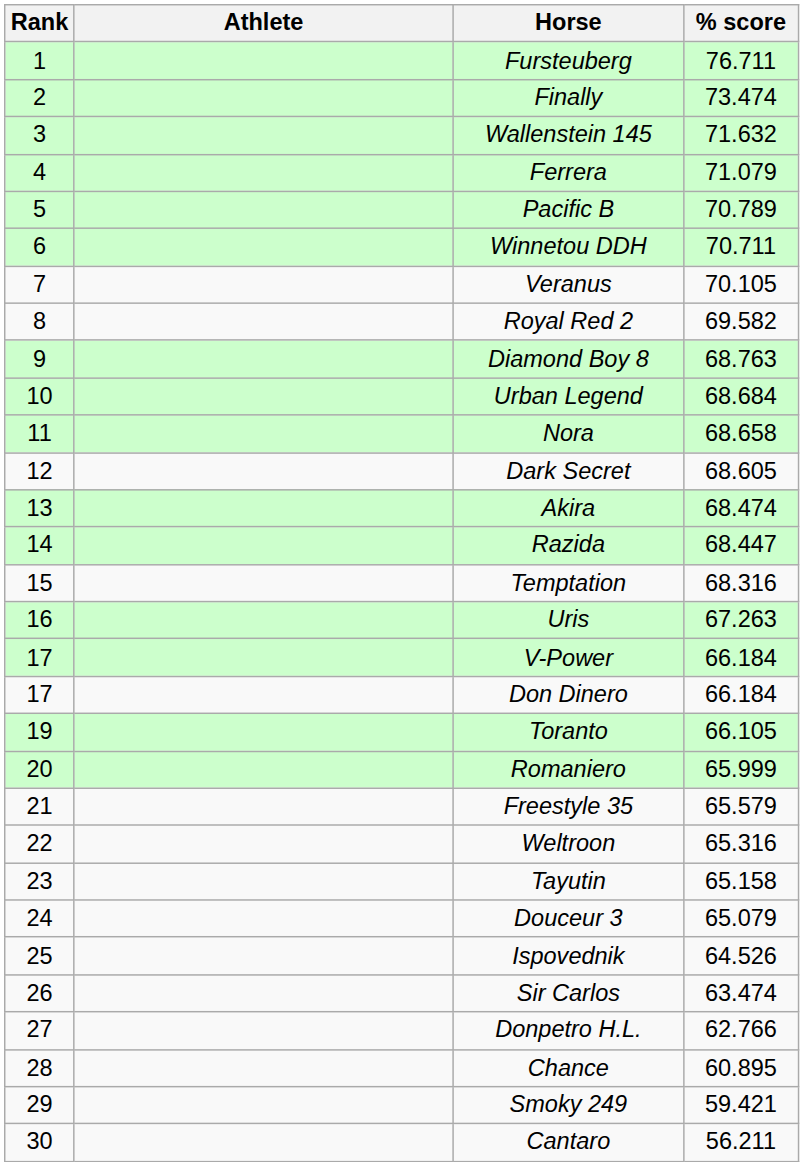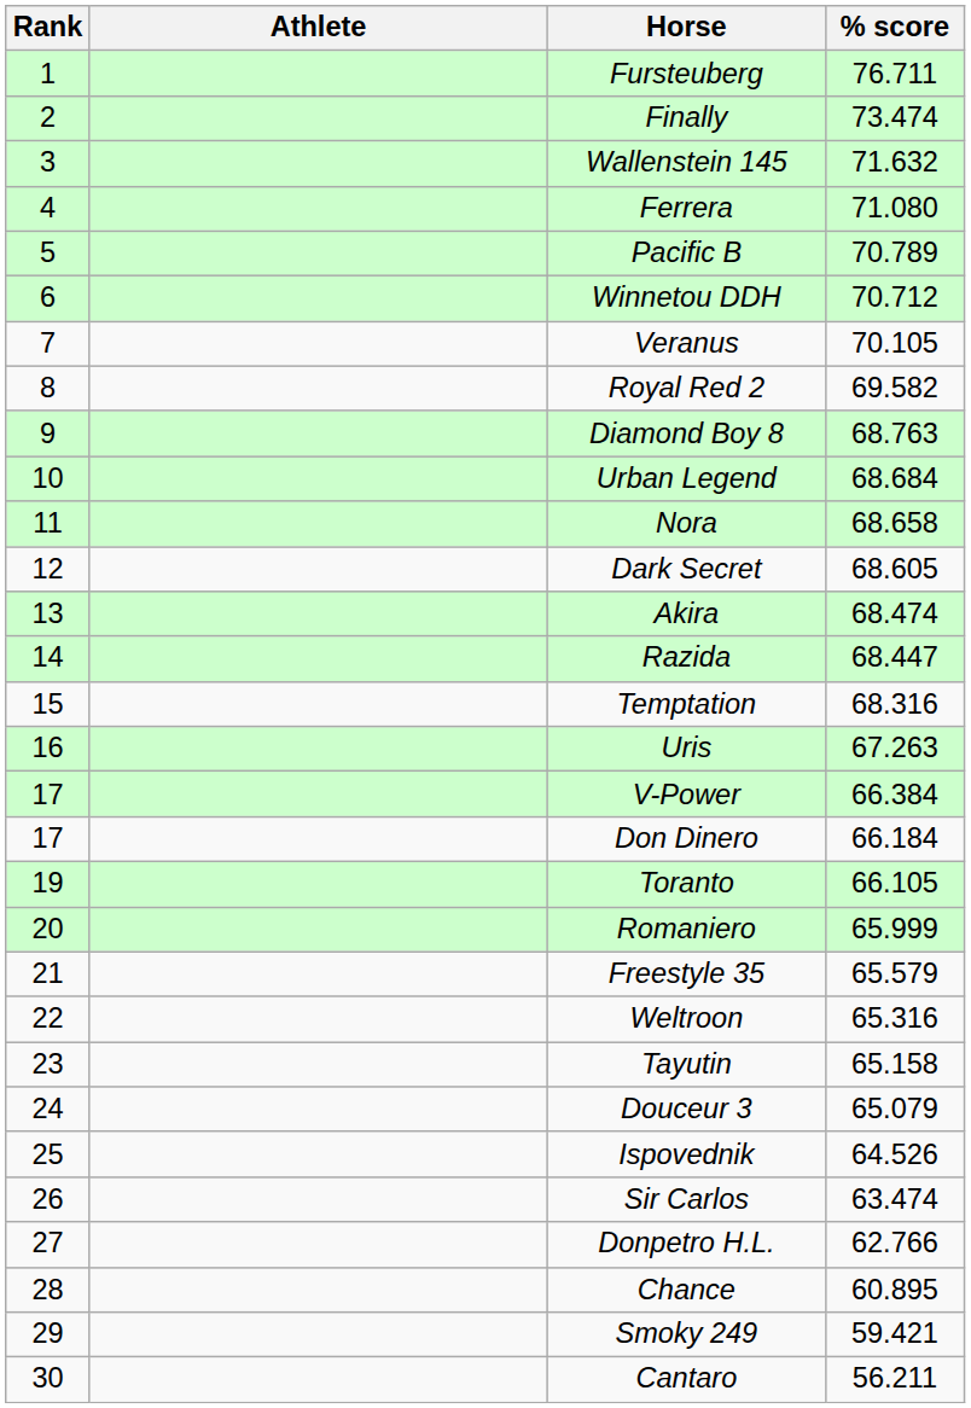 <table class="wikitable" style="text-align:center">
 <tr>
 <th width=40>Rank</th>
 <th width=250>Athlete</th>
 <th width=150>Horse</th>
 <th width=70>% score</th>
 </tr>
 <tr bgcolor="ccffcc">
 <td>1</td>
 <td align=left></td>
 <td><em>Fursteuberg </em></td>
 <td>76.711</td>
 </tr>
 <tr bgcolor="ccffcc">
 <td>2</td>
 <td align=left></td>
 <td><em>Finally</em></td>
 <td>73.474</td>
 </tr>
 <tr bgcolor="ccffcc">
 <td>3</td>
 <td align=left></td>
 <td><em>Wallenstein 145</em></td>
 <td>71.632</td>
 </tr>
 <tr bgcolor="ccffcc">
 <td>4</td>
 <td align=left></td>
 <td><em>Ferrera</em></td>
-<td>71.079</td>
+<td>71.080</td>
 </tr>
 <tr bgcolor="ccffcc">
 <td>5</td>
 <td align=left></td>
 <td><em>Pacific B</em></td>
 <td>70.789</td>
 </tr>
 <tr bgcolor="ccffcc">
 <td>6</td>
 <td align=left></td>
 <td><em>Winnetou DDH</em></td>
-<td>70.711</td>
+<td>70.712</td>
 </tr>
 <tr>
 <td>7</td>
 <td align=left></td>
 <td><em>Veranus</em></td>
 <td>70.105</td>
 </tr>
 <tr>
 <td>8</td>
 <td align=left></td>
 <td><em>Royal Red 2 </em></td>
 <td>69.582</td>
 </tr>
 <tr bgcolor="ccffcc">
 <td>9</td>
 <td align=left></td>
 <td><em>Diamond Boy 8</em></td>
 <td>68.763</td>
 </tr>
 <tr bgcolor="ccffcc">
 <td>10</td>
 <td align=left></td>
 <td><em>Urban Legend</em></td>
 <td>68.684</td>
 </tr>
 <tr bgcolor="ccffcc">
 <td>11</td>
 <td align=left></td>
 <td><em>Nora</em></td>
 <td>68.658</td>
 </tr>
 <tr>
 <td>12</td>
 <td align=left></td>
 <td><em>Dark Secret</em></td>
 <td>68.605</td>
 </tr>
 <tr bgcolor="ccffcc">
 <td>13</td>
 <td align=left></td>
 <td><em>Akira</em></td>
 <td>68.474</td>
 </tr>
 <tr bgcolor="ccffcc">
 <td>14</td>
 <td align=left></td>
 <td><em>Razida</em></td>
 <td>68.447</td>
 </tr>
 <tr>
 <td>15</td>
 <td align=left></td>
 <td><em>Temptation </em></td>
 <td>68.316</td>
 </tr>
 <tr bgcolor="ccffcc">
 <td>16</td>
 <td align=left></td>
 <td><em>Uris</em></td>
 <td>67.263</td>
 </tr>
 <tr bgcolor="ccffcc">
 <td>17</td>
 <td align=left></td>
 <td><em>V-Power</em></td>
-<td>66.184</td>
+<td>66.384</td>
 </tr>
 <tr>
 <td>17</td>
 <td align=left></td>
 <td><em>Don Dinero</em></td>
 <td>66.184</td>
 </tr>
 <tr bgcolor="ccffcc">
 <td>19</td>
 <td align=left></td>
 <td><em>Toranto</em></td>
 <td>66.105</td>
 </tr>
 <tr bgcolor="ccffcc">
 <td>20</td>
 <td align=left></td>
 <td><em>Romaniero</em></td>
 <td>65.999</td>
 </tr>
 <tr>
 <td>21</td>
 <td align=left></td>
 <td><em>Freestyle 35</em></td>
 <td>65.579</td>
 </tr>
 <tr>
 <td>22</td>
 <td align=left></td>
 <td><em>Weltroon</em></td>
 <td>65.316</td>
 </tr>
 <tr>
 <td>23</td>
 <td align=left></td>
 <td><em>Tayutin</em></td>
 <td>65.158</td>
 </tr>
 <tr>
 <td>24</td>
 <td align=left></td>
 <td><em>Douceur 3</em></td>
 <td>65.079</td>
 </tr>
 <tr>
 <td>25</td>
 <td align=left></td>
 <td><em>Ispovednik</em></td>
 <td>64.526</td>
 </tr>
 <tr>
 <td>26</td>
 <td align=left></td>
 <td><em>Sir Carlos</em></td>
 <td>63.474</td>
 </tr>
 <tr>
 <td>27</td>
 <td align=left></td>
 <td><em>Donpetro H.L.</em></td>
 <td>62.766</td>
 </tr>
 <tr>
 <td>28</td>
 <td align=left></td>
 <td><em>Chance</em></td>
 <td>60.895</td>
 </tr>
 <tr>
 <td>29</td>
 <td align=left></td>
 <td><em>Smoky 249</em></td>
 <td>59.421</td>
 </tr>
 <tr>
 <td>30</td>
 <td align=left></td>
 <td><em>Cantaro</em></td>
 <td>56.211</td>
 </tr>
 </table>
